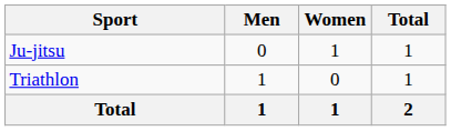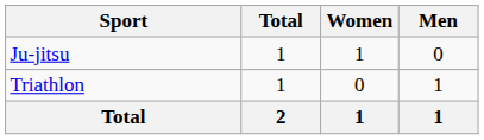 <table class="wikitable sortable" style="text-align:center;">
 <tr>
 <th width=180>Sport</th>
+<th width=55>Total</th>
+<th width=55>Women</th>
 <th width=55>Men</th>
-<th width=55>Women</th>
-<th width=55>Total</th>
 </tr>
 <tr>
 <td align=left><a href='#'>Ju-jitsu</a></td>
-<td>0</td>
 <td>1</td>
 <td>1</td>
+<td>0</td>
 </tr>
 <tr>
 <td align=left><a href='#'>Triathlon</a></td>
 <td>1</td>
 <td>0</td>
 <td>1</td>
 </tr>
 <tr>
 <th>Total</th>
+<th>2</th>
 <th>1</th>
 <th>1</th>
-<th>2</th>
 </tr>
 </table>
